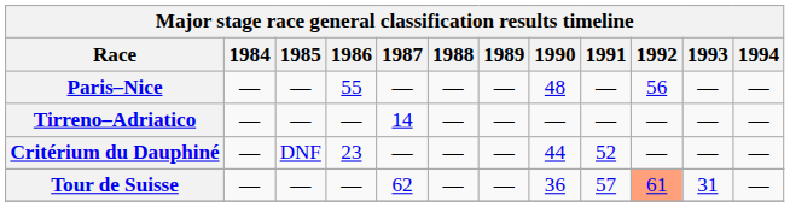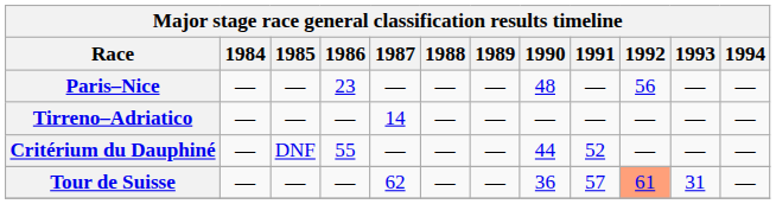 <table class="wikitable">
 <tr>
 <th scope="col" colspan=13 align=center>Major stage race general classification results timeline</th>
 </tr>
 <tr>
 <th>Race</th>
 <th>1984</th>
 <th>1985</th>
 <th>1986</th>
 <th>1987</th>
 <th>1988</th>
 <th>1989</th>
 <th>1990</th>
 <th>1991</th>
 <th>1992</th>
 <th>1993</th>
 <th>1994</th>
 </tr>
 <tr style="text-align:center;">
 <th scope="row"> <a href='#'>Paris–Nice</a></th>
 <td>—</td>
 <td>—</td>
-<td><a href='#'>55</a></td>
+<td><a href='#'>23</a></td>
 <td>—</td>
 <td>—</td>
 <td>—</td>
 <td><a href='#'>48</a></td>
 <td>—</td>
 <td><a href='#'>56</a></td>
 <td>—</td>
 <td>—</td>
 </tr>
 <tr style="text-align:center;">
 <th scope="row"> <a href='#'>Tirreno–Adriatico</a></th>
 <td>—</td>
 <td>—</td>
 <td>—</td>
 <td><a href='#'>14</a></td>
 <td>—</td>
 <td>—</td>
 <td>—</td>
 <td>—</td>
 <td>—</td>
 <td>—</td>
 <td>—</td>
 </tr>
 <tr style="text-align:center;">
 <th scope="row"> <a href='#'>Critérium du Dauphiné</a></th>
 <td>—</td>
 <td><a href='#'>DNF</a></td>
-<td><a href='#'>23</a></td>
+<td><a href='#'>55</a></td>
 <td>—</td>
 <td>—</td>
 <td>—</td>
 <td><a href='#'>44</a></td>
 <td><a href='#'>52</a></td>
 <td>—</td>
 <td>—</td>
 <td>—</td>
 </tr>
 <tr>
 </tr>
 <tr style="text-align:center;">
 <th scope="row"> <a href='#'>Tour de Suisse</a></th>
 <td>—</td>
 <td>—</td>
 <td>—</td>
 <td><a href='#'>62</a></td>
 <td>—</td>
 <td>—</td>
 <td><a href='#'>36</a></td>
 <td><a href='#'>57</a></td>
 <td style="background: lightsalmon;"><a href='#'>61</a></td>
 <td><a href='#'>31</a></td>
 <td>—</td>
 </tr>
 <tr>
 </tr>
 </table>
